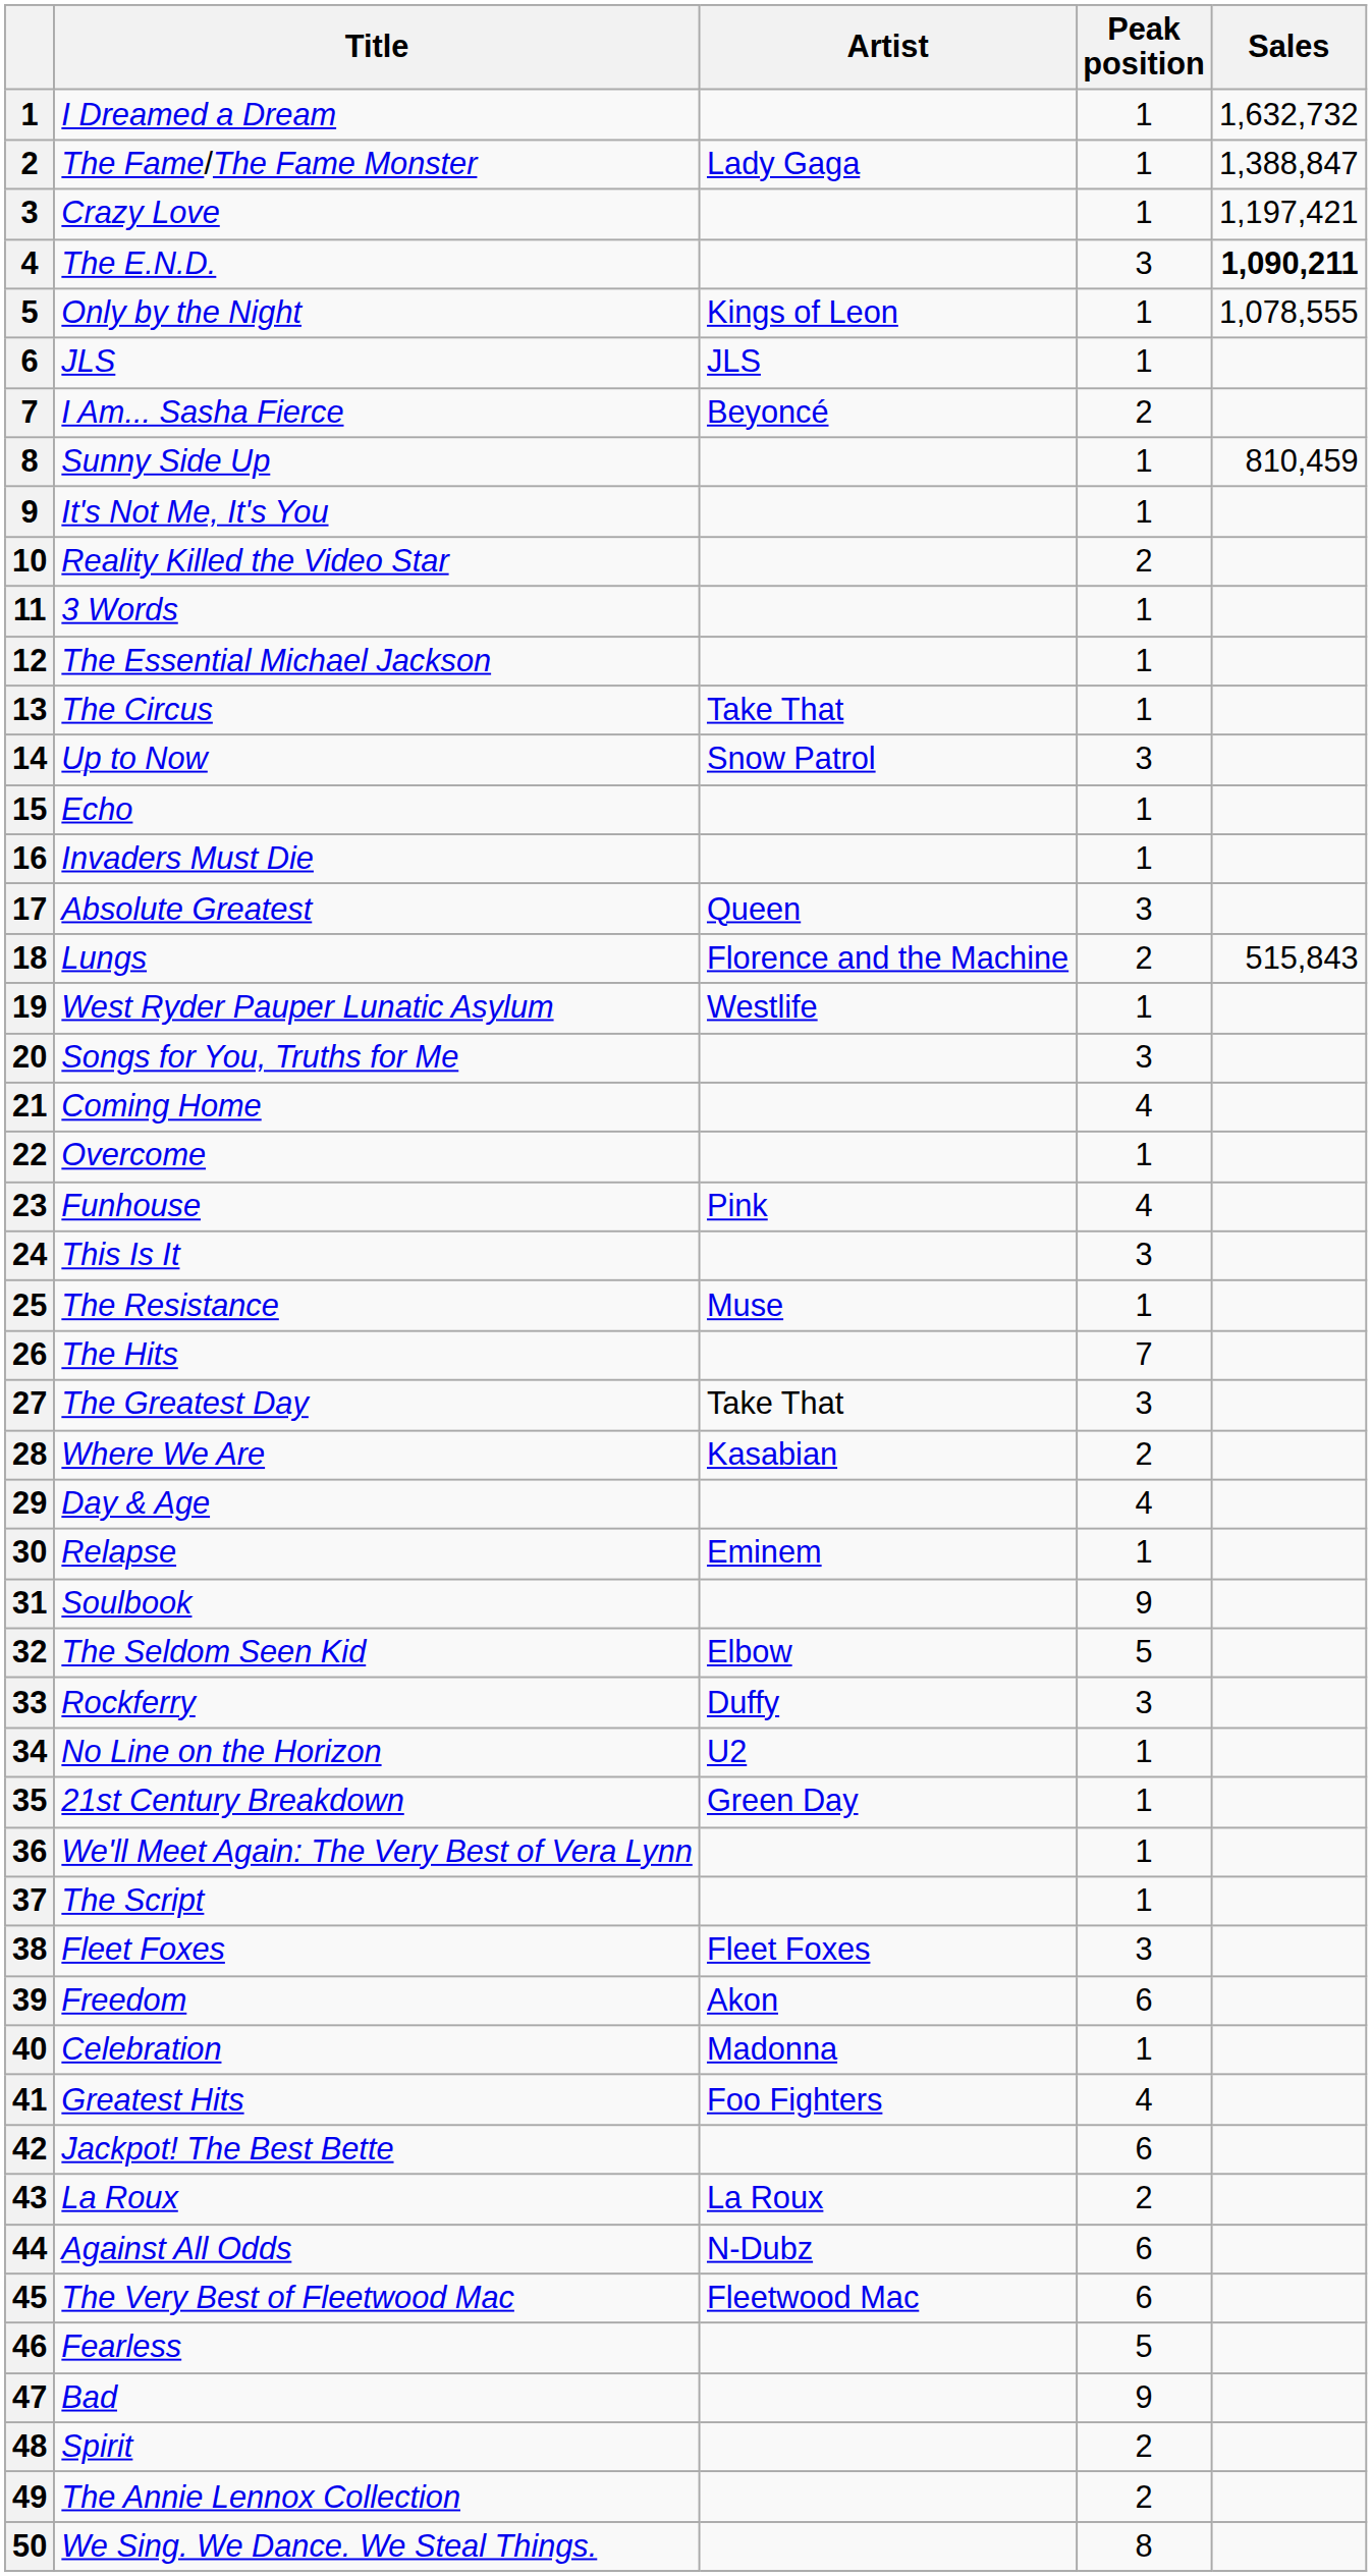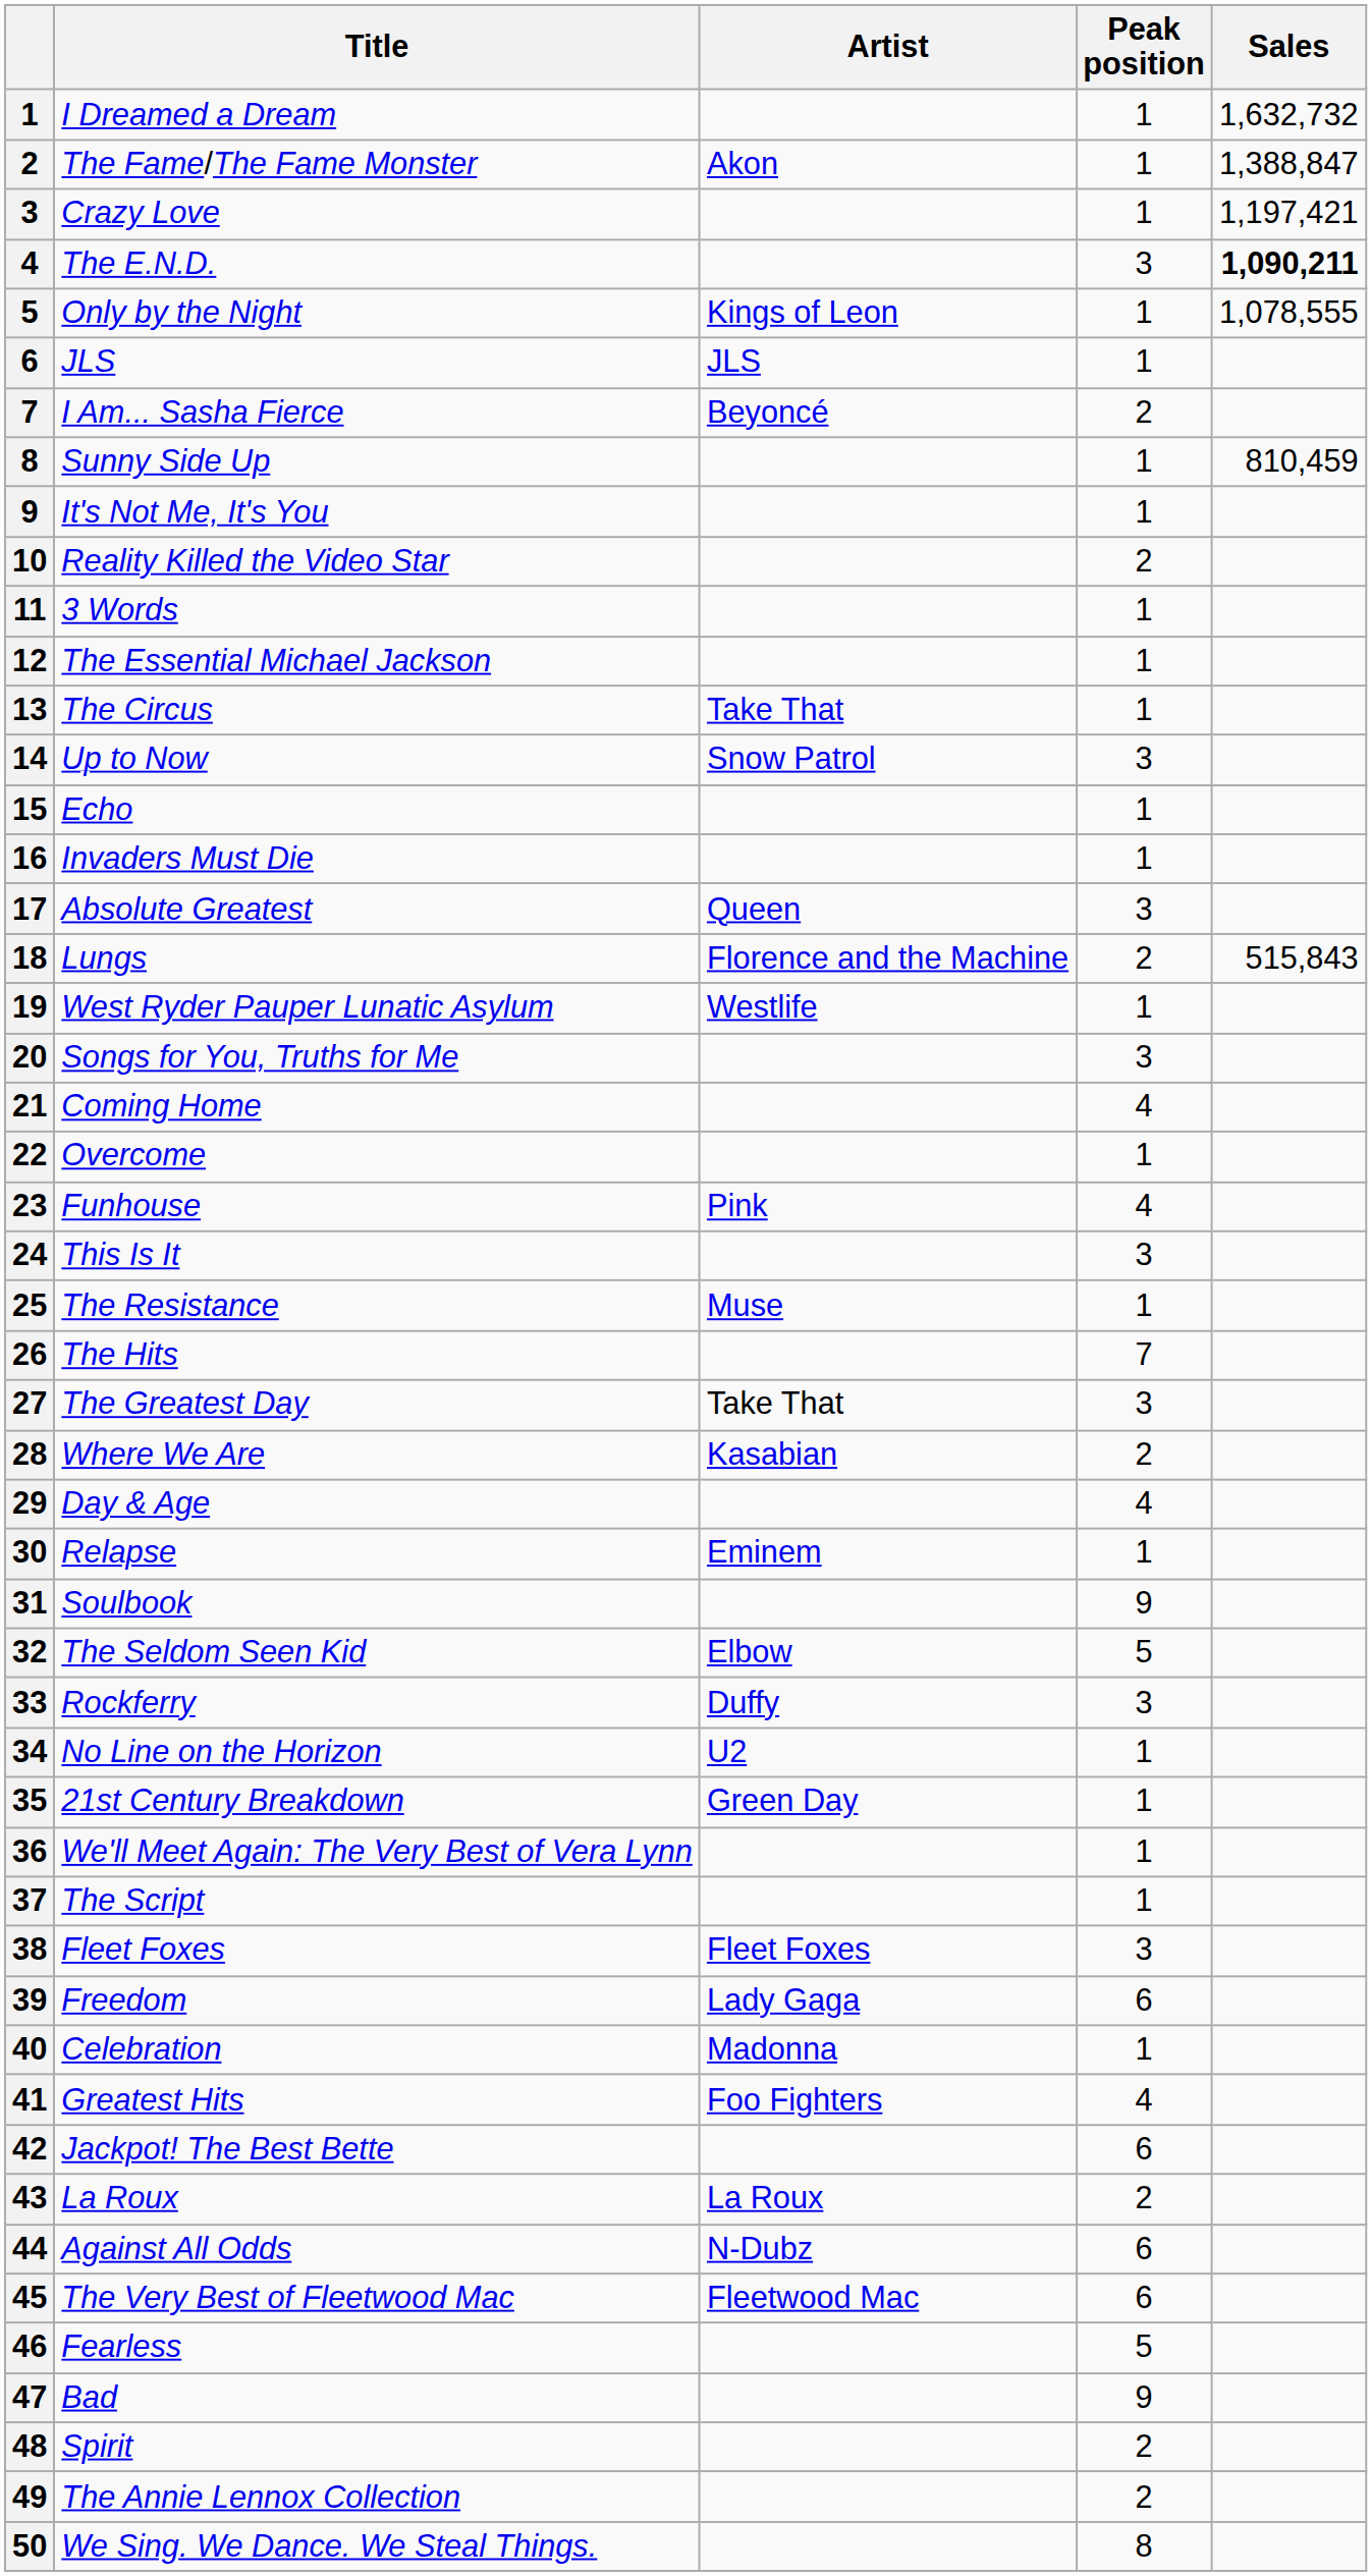 <table class="wikitable sortable plainrowheaders">
 <tr>
 <th scope=col></th>
 <th scope=col>Title</th>
 <th scope=col>Artist</th>
 <th scope=col>Peak<br>position</th>
 <th scope=col>Sales</th>
 </tr>
 <tr>
 <th scope=row style="text-align:center;">1</th>
 <td><em><a href='#'>I Dreamed a Dream</a></em></td>
 <td></td>
 <td align="center">1</td>
 <td align="right">1,632,732</td>
 </tr>
 <tr>
 <th scope=row style="text-align:center;">2</th>
 <td><em><a href='#'>The Fame</a></em>/<em><a href='#'>The Fame Monster</a></em></td>
-<td><a href='#'>Lady Gaga</a></td>
+<td><a href='#'>Akon</a></td>
 <td align="center">1</td>
 <td align="right">1,388,847</td>
 </tr>
 <tr>
 <th scope=row style="text-align:center;">3</th>
 <td><em><a href='#'>Crazy Love</a></em></td>
 <td></td>
 <td align="center">1</td>
 <td align="right">1,197,421</td>
 </tr>
 <tr>
 <th scope=row style="text-align:center;">4</th>
 <td><em><a href='#'>The E.N.D.</a></em></td>
 <td></td>
 <td align="center">3</td>
 <td align="right"><strong>1,090,211</strong></td>
 </tr>
 <tr>
 <th scope=row style="text-align:center;">5</th>
 <td><em><a href='#'>Only by the Night</a></em></td>
 <td><a href='#'>Kings of Leon</a></td>
 <td align="center">1</td>
 <td align="right">1,078,555</td>
 </tr>
 <tr>
 <th scope=row style="text-align:center;">6</th>
 <td><em><a href='#'>JLS</a></em></td>
 <td><a href='#'>JLS</a></td>
 <td align="center">1</td>
 <td align="right"></td>
 </tr>
 <tr>
 <th scope=row style="text-align:center;">7</th>
 <td><em><a href='#'>I Am... Sasha Fierce</a></em></td>
 <td><a href='#'>Beyoncé</a></td>
 <td align="center">2</td>
 <td></td>
 </tr>
 <tr>
 <th scope=row style="text-align:center;">8</th>
 <td><em><a href='#'>Sunny Side Up</a></em></td>
 <td></td>
 <td align="center">1</td>
 <td align="right">810,459</td>
 </tr>
 <tr>
 <th scope=row style="text-align:center;">9</th>
 <td><em><a href='#'>It's Not Me, It's You</a></em></td>
 <td></td>
 <td align="center">1</td>
 <td></td>
 </tr>
 <tr>
 <th scope=row style="text-align:center;">10</th>
 <td><em><a href='#'>Reality Killed the Video Star</a></em></td>
 <td></td>
 <td align="center">2</td>
 <td></td>
 </tr>
 <tr>
 <th scope=row style="text-align:center;">11</th>
 <td><em><a href='#'>3 Words</a></em></td>
 <td></td>
 <td align="center">1</td>
 <td></td>
 </tr>
 <tr>
 <th scope=row style="text-align:center;">12</th>
 <td><em><a href='#'>The Essential Michael Jackson</a></em></td>
 <td></td>
 <td align="center">1</td>
 <td></td>
 </tr>
 <tr>
 <th scope=row style="text-align:center;">13</th>
 <td><em><a href='#'>The Circus</a></em></td>
 <td><a href='#'>Take That</a></td>
 <td align="center">1</td>
 <td></td>
 </tr>
 <tr>
 <th scope=row style="text-align:center;">14</th>
 <td><em><a href='#'>Up to Now</a></em></td>
 <td><a href='#'>Snow Patrol</a></td>
 <td align="center">3</td>
 <td></td>
 </tr>
 <tr>
 <th scope=row style="text-align:center;">15</th>
 <td><em><a href='#'>Echo</a></em></td>
 <td></td>
 <td align="center">1</td>
 <td></td>
 </tr>
 <tr>
 <th scope=row style="text-align:center;">16</th>
 <td><em><a href='#'>Invaders Must Die</a></em></td>
 <td></td>
 <td align="center">1</td>
 <td></td>
 </tr>
 <tr>
 <th scope=row style="text-align:center;">17</th>
 <td><em><a href='#'>Absolute Greatest</a></em></td>
 <td><a href='#'>Queen</a></td>
 <td align="center">3</td>
 <td></td>
 </tr>
 <tr>
 <th scope=row style="text-align:center;">18</th>
 <td><em><a href='#'>Lungs</a></em></td>
 <td><a href='#'>Florence and the Machine</a></td>
 <td align="center">2</td>
 <td align="right">515,843</td>
 </tr>
 <tr>
 <th scope=row style="text-align:center;">19</th>
 <td><em><a href='#'>West Ryder Pauper Lunatic Asylum</a></em></td>
 <td><a href='#'>Westlife</a></td>
 <td align="center">1</td>
 <td></td>
 </tr>
 <tr>
 <th scope=row style="text-align:center;">20</th>
 <td><em><a href='#'>Songs for You, Truths for Me</a></em></td>
 <td></td>
 <td align="center">3</td>
 <td></td>
 </tr>
 <tr>
 <th scope=row style="text-align:center;">21</th>
 <td><em><a href='#'>Coming Home</a></em></td>
 <td></td>
 <td align="center">4</td>
 <td></td>
 </tr>
 <tr>
 <th scope=row style="text-align:center;">22</th>
 <td><em><a href='#'>Overcome</a></em></td>
 <td></td>
 <td align="center">1</td>
 <td></td>
 </tr>
 <tr>
 <th scope=row style="text-align:center;">23</th>
 <td><em><a href='#'>Funhouse</a></em></td>
 <td><a href='#'>Pink</a></td>
 <td align="center">4</td>
 <td></td>
 </tr>
 <tr>
 <th scope=row style="text-align:center;">24</th>
 <td><em><a href='#'>This Is It</a></em></td>
 <td></td>
 <td align="center">3</td>
 <td></td>
 </tr>
 <tr>
 <th scope=row style="text-align:center;">25</th>
 <td><em><a href='#'>The Resistance</a></em></td>
 <td><a href='#'>Muse</a></td>
 <td align="center">1</td>
 <td></td>
 </tr>
 <tr>
 <th scope=row style="text-align:center;">26</th>
 <td><em><a href='#'>The Hits</a></em></td>
 <td></td>
 <td align="center">7</td>
 <td></td>
 </tr>
 <tr>
 <th scope=row style="text-align:center;">27</th>
 <td><em><a href='#'>The Greatest Day</a></em></td>
 <td>Take That</td>
 <td align="center">3</td>
 <td></td>
 </tr>
 <tr>
 <th scope=row style="text-align:center;">28</th>
 <td><em><a href='#'>Where We Are</a></em></td>
 <td><a href='#'>Kasabian</a></td>
 <td align="center">2</td>
 <td></td>
 </tr>
 <tr>
 <th scope=row style="text-align:center;">29</th>
 <td><em><a href='#'>Day & Age</a></em></td>
 <td></td>
 <td align="center">4</td>
 <td></td>
 </tr>
 <tr>
 <th scope=row style="text-align:center;">30</th>
 <td><em><a href='#'>Relapse</a></em></td>
 <td><a href='#'>Eminem</a></td>
 <td align="center">1</td>
 <td></td>
 </tr>
 <tr>
 <th scope=row style="text-align:center;">31</th>
 <td><em><a href='#'>Soulbook</a></em></td>
 <td></td>
 <td align="center">9</td>
 <td></td>
 </tr>
 <tr>
 <th scope=row style="text-align:center;">32</th>
 <td><em><a href='#'>The Seldom Seen Kid</a></em></td>
 <td><a href='#'>Elbow</a></td>
 <td align="center">5</td>
 <td></td>
 </tr>
 <tr>
 <th scope=row style="text-align:center;">33</th>
 <td><em><a href='#'>Rockferry</a></em></td>
 <td><a href='#'>Duffy</a></td>
 <td align="center">3</td>
 <td></td>
 </tr>
 <tr>
 <th scope=row style="text-align:center;">34</th>
 <td><em><a href='#'>No Line on the Horizon</a></em></td>
 <td><a href='#'>U2</a></td>
 <td align="center">1</td>
 <td></td>
 </tr>
 <tr>
 <th scope=row style="text-align:center;">35</th>
 <td><em><a href='#'>21st Century Breakdown</a></em></td>
 <td><a href='#'>Green Day</a></td>
 <td align="center">1</td>
 <td></td>
 </tr>
 <tr>
 <th scope=row style="text-align:center;">36</th>
 <td><em><a href='#'>We'll Meet Again: The Very Best of Vera Lynn</a></em></td>
 <td></td>
 <td align="center">1</td>
 <td></td>
 </tr>
 <tr>
 <th scope=row style="text-align:center;">37</th>
 <td><em><a href='#'>The Script</a></em></td>
 <td></td>
 <td align="center">1</td>
 <td></td>
 </tr>
 <tr>
 <th scope=row style="text-align:center;">38</th>
 <td><em><a href='#'>Fleet Foxes</a></em></td>
 <td><a href='#'>Fleet Foxes</a></td>
 <td align="center">3</td>
 <td></td>
 </tr>
 <tr>
 <th scope=row style="text-align:center;">39</th>
 <td><em><a href='#'>Freedom</a></em></td>
-<td><a href='#'>Akon</a></td>
+<td><a href='#'>Lady Gaga</a></td>
 <td align="center">6</td>
 <td></td>
 </tr>
 <tr>
 <th scope=row style="text-align:center;">40</th>
 <td><em><a href='#'>Celebration</a></em></td>
 <td><a href='#'>Madonna</a></td>
 <td align="center">1</td>
 <td></td>
 </tr>
 <tr>
 <th scope=row style="text-align:center;">41</th>
 <td><em><a href='#'>Greatest Hits</a></em></td>
 <td><a href='#'>Foo Fighters</a></td>
 <td align="center">4</td>
 <td></td>
 </tr>
 <tr>
 <th scope=row style="text-align:center;">42</th>
 <td><em><a href='#'>Jackpot! The Best Bette</a></em></td>
 <td></td>
 <td align="center">6</td>
 <td></td>
 </tr>
 <tr>
 <th scope=row style="text-align:center;">43</th>
 <td><em><a href='#'>La Roux</a></em></td>
 <td><a href='#'>La Roux</a></td>
 <td align="center">2</td>
 <td></td>
 </tr>
 <tr>
 <th scope=row style="text-align:center;">44</th>
 <td><em><a href='#'>Against All Odds</a></em></td>
 <td><a href='#'>N-Dubz</a></td>
 <td align="center">6</td>
 <td></td>
 </tr>
 <tr>
 <th scope=row style="text-align:center;">45</th>
 <td><em><a href='#'>The Very Best of Fleetwood Mac</a></em></td>
 <td><a href='#'>Fleetwood Mac</a></td>
 <td align="center">6</td>
 <td></td>
 </tr>
 <tr>
 <th scope=row style="text-align:center;">46</th>
 <td><em><a href='#'>Fearless</a></em></td>
 <td></td>
 <td align="center">5</td>
 <td></td>
 </tr>
 <tr>
 <th scope=row style="text-align:center;">47</th>
 <td><em><a href='#'>Bad</a></em></td>
 <td></td>
 <td align="center">9</td>
 <td></td>
 </tr>
 <tr>
 <th scope=row style="text-align:center;">48</th>
 <td><em><a href='#'>Spirit</a></em></td>
 <td></td>
 <td align="center">2</td>
 <td></td>
 </tr>
 <tr>
 <th scope=row style="text-align:center;">49</th>
 <td><em><a href='#'>The Annie Lennox Collection</a></em></td>
 <td></td>
 <td align="center">2</td>
 <td></td>
 </tr>
 <tr>
 <th scope=row style="text-align:center;">50</th>
 <td><em><a href='#'>We Sing. We Dance. We Steal Things.</a></em></td>
 <td></td>
 <td align="center">8</td>
 <td></td>
 </tr>
 </table>
